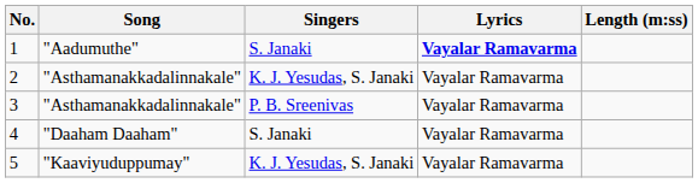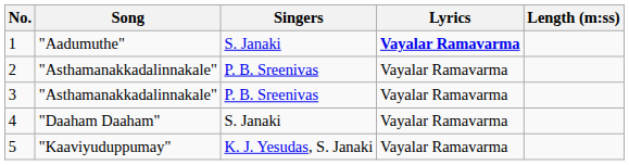 <table class="wikitable" style="font-size:95%;">
 <tr>
 <th>No.</th>
 <th>Song</th>
 <th>Singers</th>
 <th>Lyrics</th>
 <th>Length (m:ss)</th>
 </tr>
 <tr>
 <td>1</td>
 <td>"Aadumuthe"</td>
 <td><a href='#'>S. Janaki</a></td>
 <td><strong><a href='#'>Vayalar Ramavarma</a></strong></td>
 <td></td>
 </tr>
 <tr>
 <td>2</td>
 <td>"Asthamanakkadalinnakale"</td>
-<td><a href='#'>K. J. Yesudas</a>, S. Janaki</td>
+<td><a href='#'>P. B. Sreenivas</a></td>
 <td>Vayalar Ramavarma</td>
 <td></td>
 </tr>
 <tr>
 <td>3</td>
 <td>"Asthamanakkadalinnakale"</td>
 <td><a href='#'>P. B. Sreenivas</a></td>
 <td>Vayalar Ramavarma</td>
 <td></td>
 </tr>
 <tr>
 <td>4</td>
 <td>"Daaham Daaham"</td>
 <td>S. Janaki</td>
 <td>Vayalar Ramavarma</td>
 <td></td>
 </tr>
 <tr>
 <td>5</td>
 <td>"Kaaviyuduppumay"</td>
 <td><a href='#'>K. J. Yesudas</a>, S. Janaki</td>
 <td>Vayalar Ramavarma</td>
 <td></td>
 </tr>
 </table>
